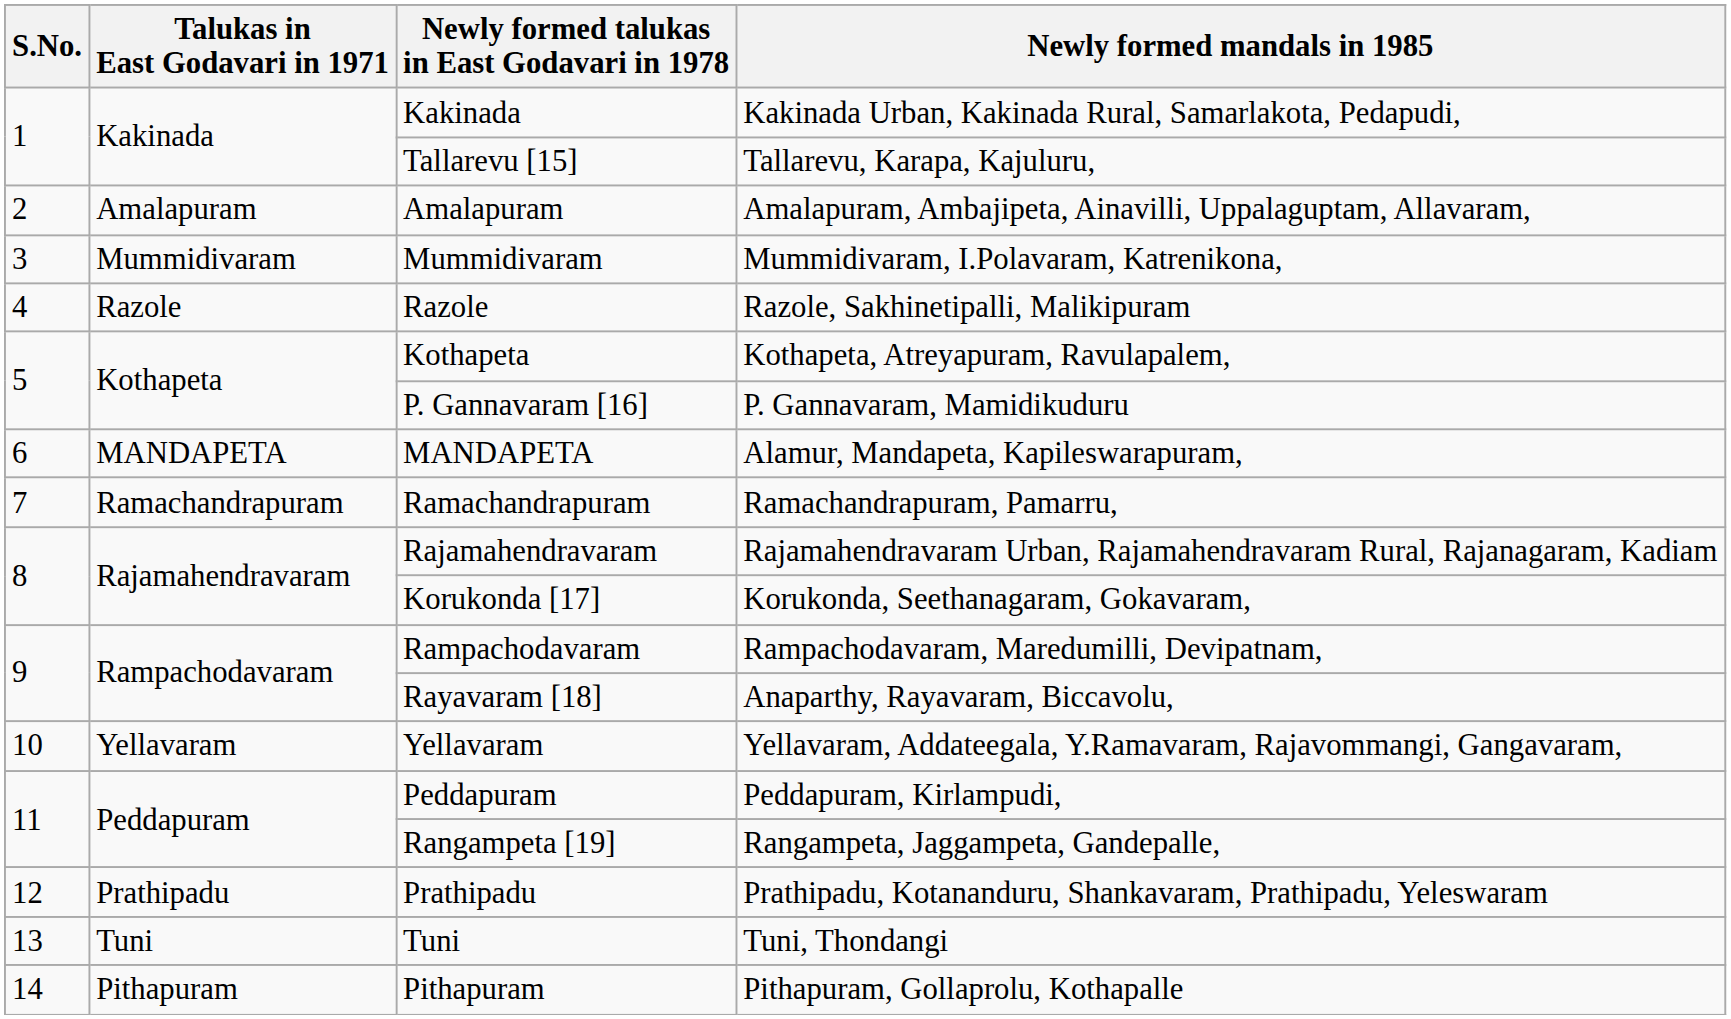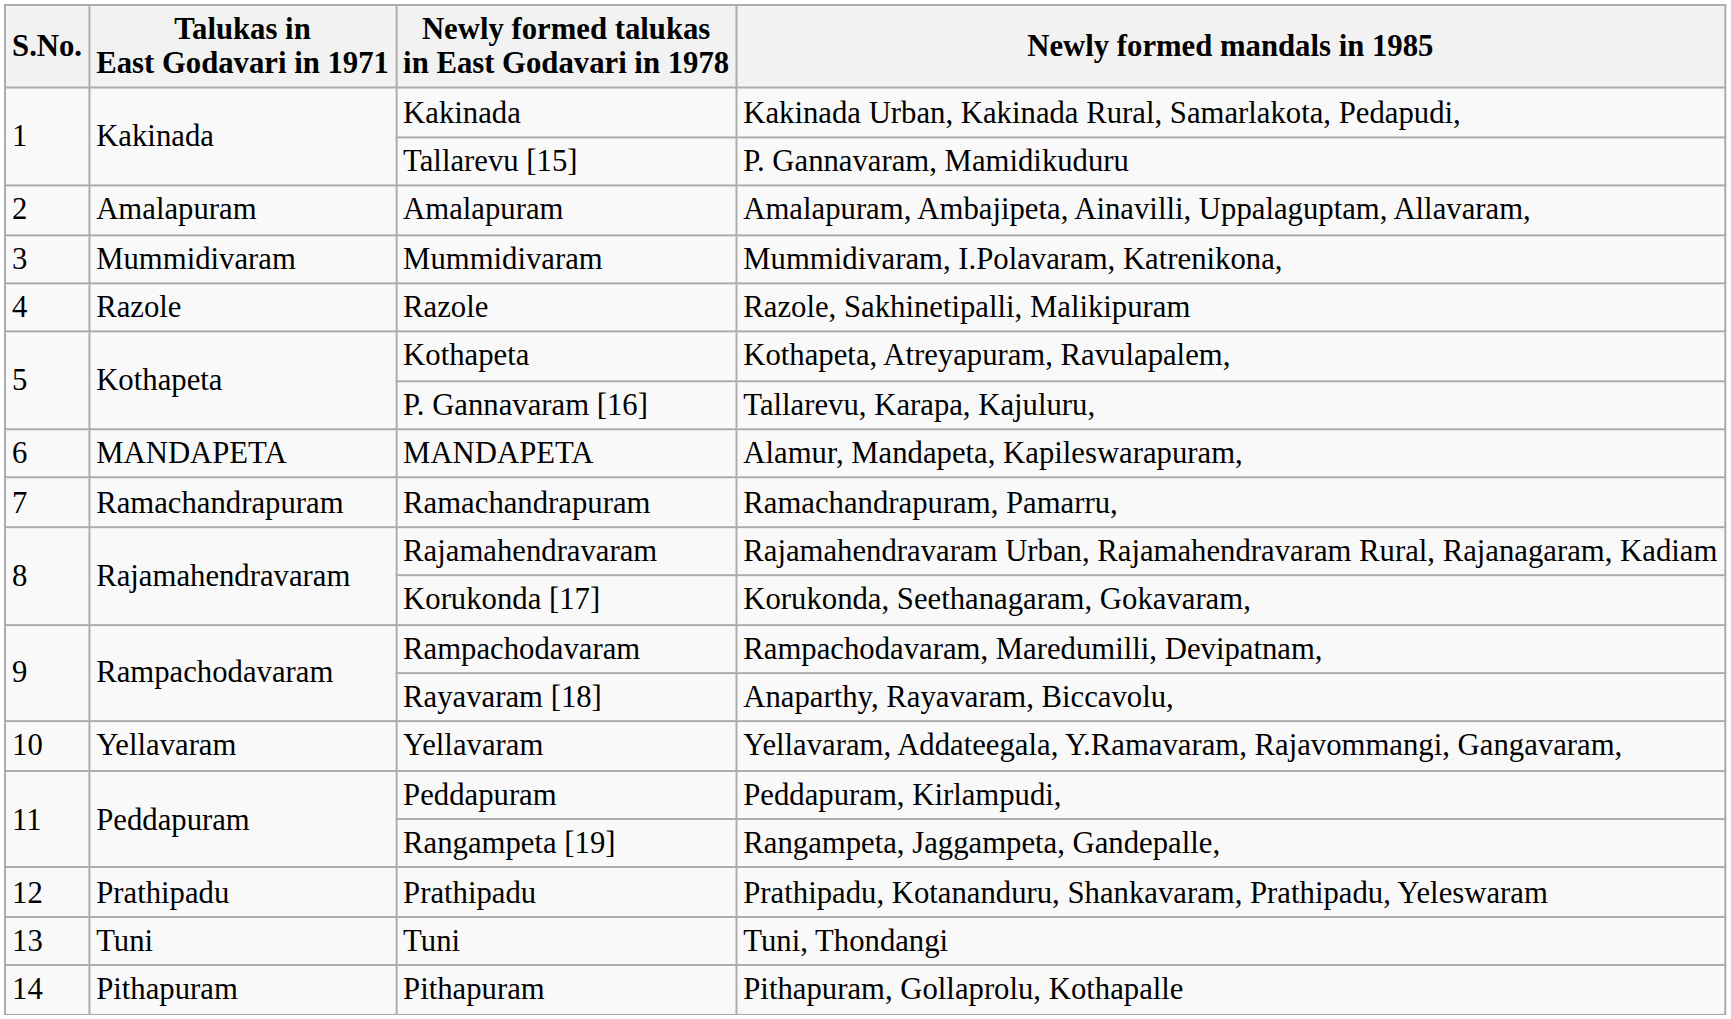 <table class="wikitable">
 <tr>
 <th>S.No.</th>
 <th>Talukas in<br>East Godavari in 1971</th>
 <th>Newly formed talukas<br>in East Godavari in 1978</th>
 <th>Newly formed mandals in 1985</th>
 </tr>
 <tr>
 <td rowspan="2">1</td>
 <td rowspan="2">Kakinada</td>
 <td>Kakinada</td>
 <td>Kakinada Urban, Kakinada Rural, Samarlakota, Pedapudi,</td>
 </tr>
 <tr>
 <td>Tallarevu      [15]</td>
-<td>Tallarevu, Karapa, Kajuluru,</td>
+<td>P. Gannavaram, Mamidikuduru</td>
 </tr>
 <tr>
 <td>2</td>
 <td>Amalapuram</td>
 <td>Amalapuram</td>
 <td>Amalapuram, Ambajipeta, Ainavilli, Uppalaguptam, Allavaram,</td>
 </tr>
 <tr>
 <td>3</td>
 <td>Mummidivaram</td>
 <td>Mummidivaram</td>
 <td>Mummidivaram, I.Polavaram, Katrenikona,</td>
 </tr>
 <tr>
 <td>4</td>
 <td>Razole</td>
 <td>Razole</td>
 <td>Razole, Sakhinetipalli, Malikipuram</td>
 </tr>
 <tr>
 <td rowspan="2">5</td>
 <td rowspan="2">Kothapeta</td>
 <td>Kothapeta</td>
 <td>Kothapeta, Atreyapuram, Ravulapalem,</td>
 </tr>
 <tr>
 <td>P. Gannavaram     [16]</td>
-<td>P. Gannavaram, Mamidikuduru</td>
+<td>Tallarevu, Karapa, Kajuluru,</td>
 </tr>
 <tr>
 <td>6</td>
 <td>MANDAPETA</td>
 <td>MANDAPETA</td>
 <td>Alamur, Mandapeta, Kapileswarapuram,</td>
 </tr>
 <tr>
 <td>7</td>
 <td>Ramachandrapuram</td>
 <td>Ramachandrapuram</td>
 <td>Ramachandrapuram, Pamarru,</td>
 </tr>
 <tr>
 <td rowspan="2">8</td>
 <td rowspan="2">Rajamahendravaram</td>
 <td>Rajamahendravaram</td>
 <td>Rajamahendravaram Urban, Rajamahendravaram Rural, Rajanagaram, Kadiam</td>
 </tr>
 <tr>
 <td>Korukonda    [17]</td>
 <td>Korukonda, Seethanagaram, Gokavaram,</td>
 </tr>
 <tr>
 <td rowspan="2">9</td>
 <td rowspan="2">Rampachodavaram</td>
 <td>Rampachodavaram</td>
 <td>Rampachodavaram, Maredumilli, Devipatnam,</td>
 </tr>
 <tr>
 <td>Rayavaram    [18]</td>
 <td>Anaparthy, Rayavaram, Biccavolu,</td>
 </tr>
 <tr>
 <td>10</td>
 <td>Yellavaram</td>
 <td>Yellavaram</td>
 <td>Yellavaram, Addateegala, Y.Ramavaram, Rajavommangi, Gangavaram,</td>
 </tr>
 <tr>
 <td rowspan="2">11</td>
 <td rowspan="2">Peddapuram</td>
 <td>Peddapuram</td>
 <td>Peddapuram, Kirlampudi,</td>
 </tr>
 <tr>
 <td>Rangampeta      [19]</td>
 <td>Rangampeta, Jaggampeta, Gandepalle,</td>
 </tr>
 <tr>
 <td>12</td>
 <td>Prathipadu</td>
 <td>Prathipadu</td>
 <td>Prathipadu, Kotananduru, Shankavaram, Prathipadu, Yeleswaram</td>
 </tr>
 <tr>
 <td>13</td>
 <td>Tuni</td>
 <td>Tuni</td>
 <td>Tuni, Thondangi</td>
 </tr>
 <tr>
 <td>14</td>
 <td>Pithapuram</td>
 <td>Pithapuram</td>
 <td>Pithapuram, Gollaprolu, Kothapalle</td>
 </tr>
 </table>
